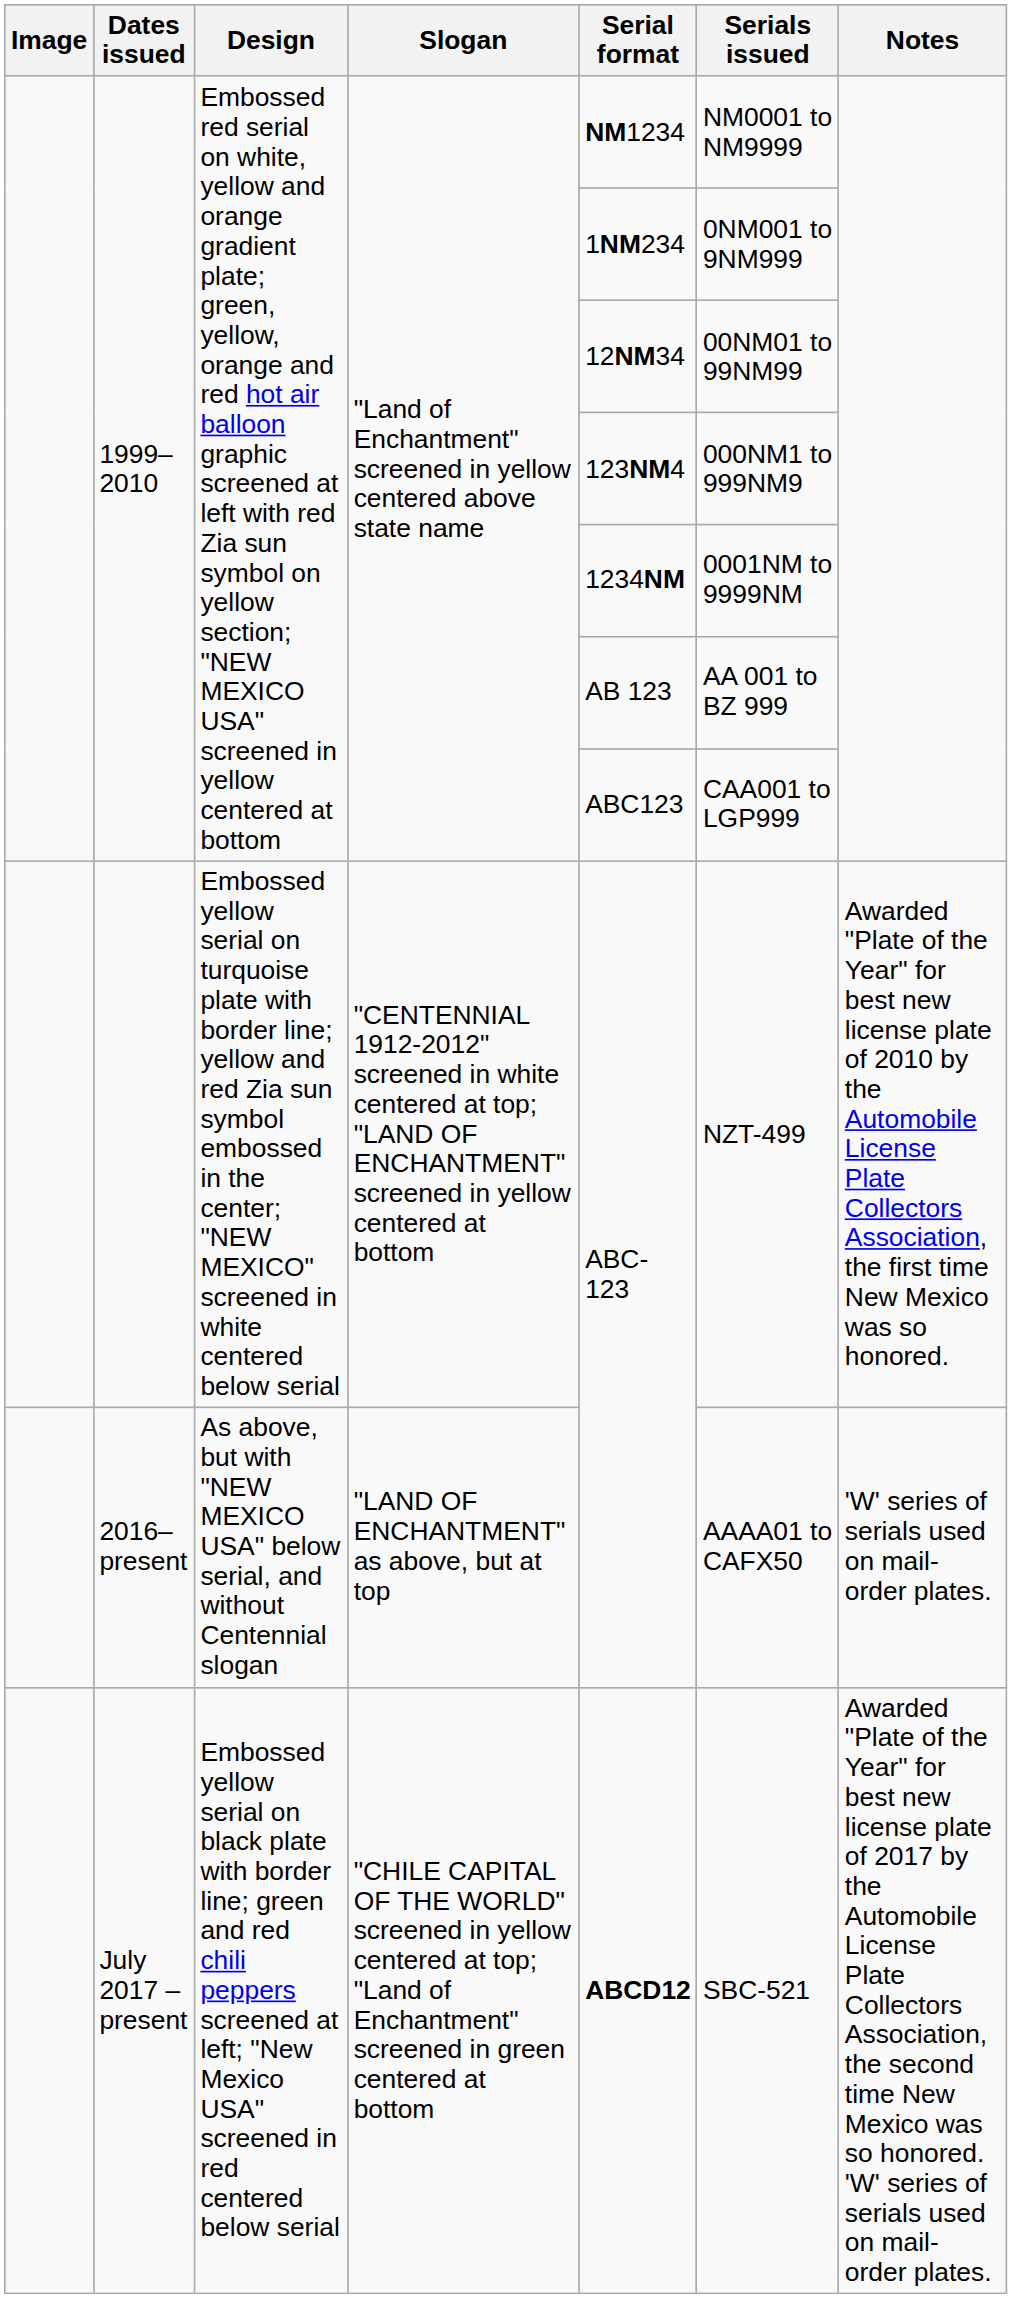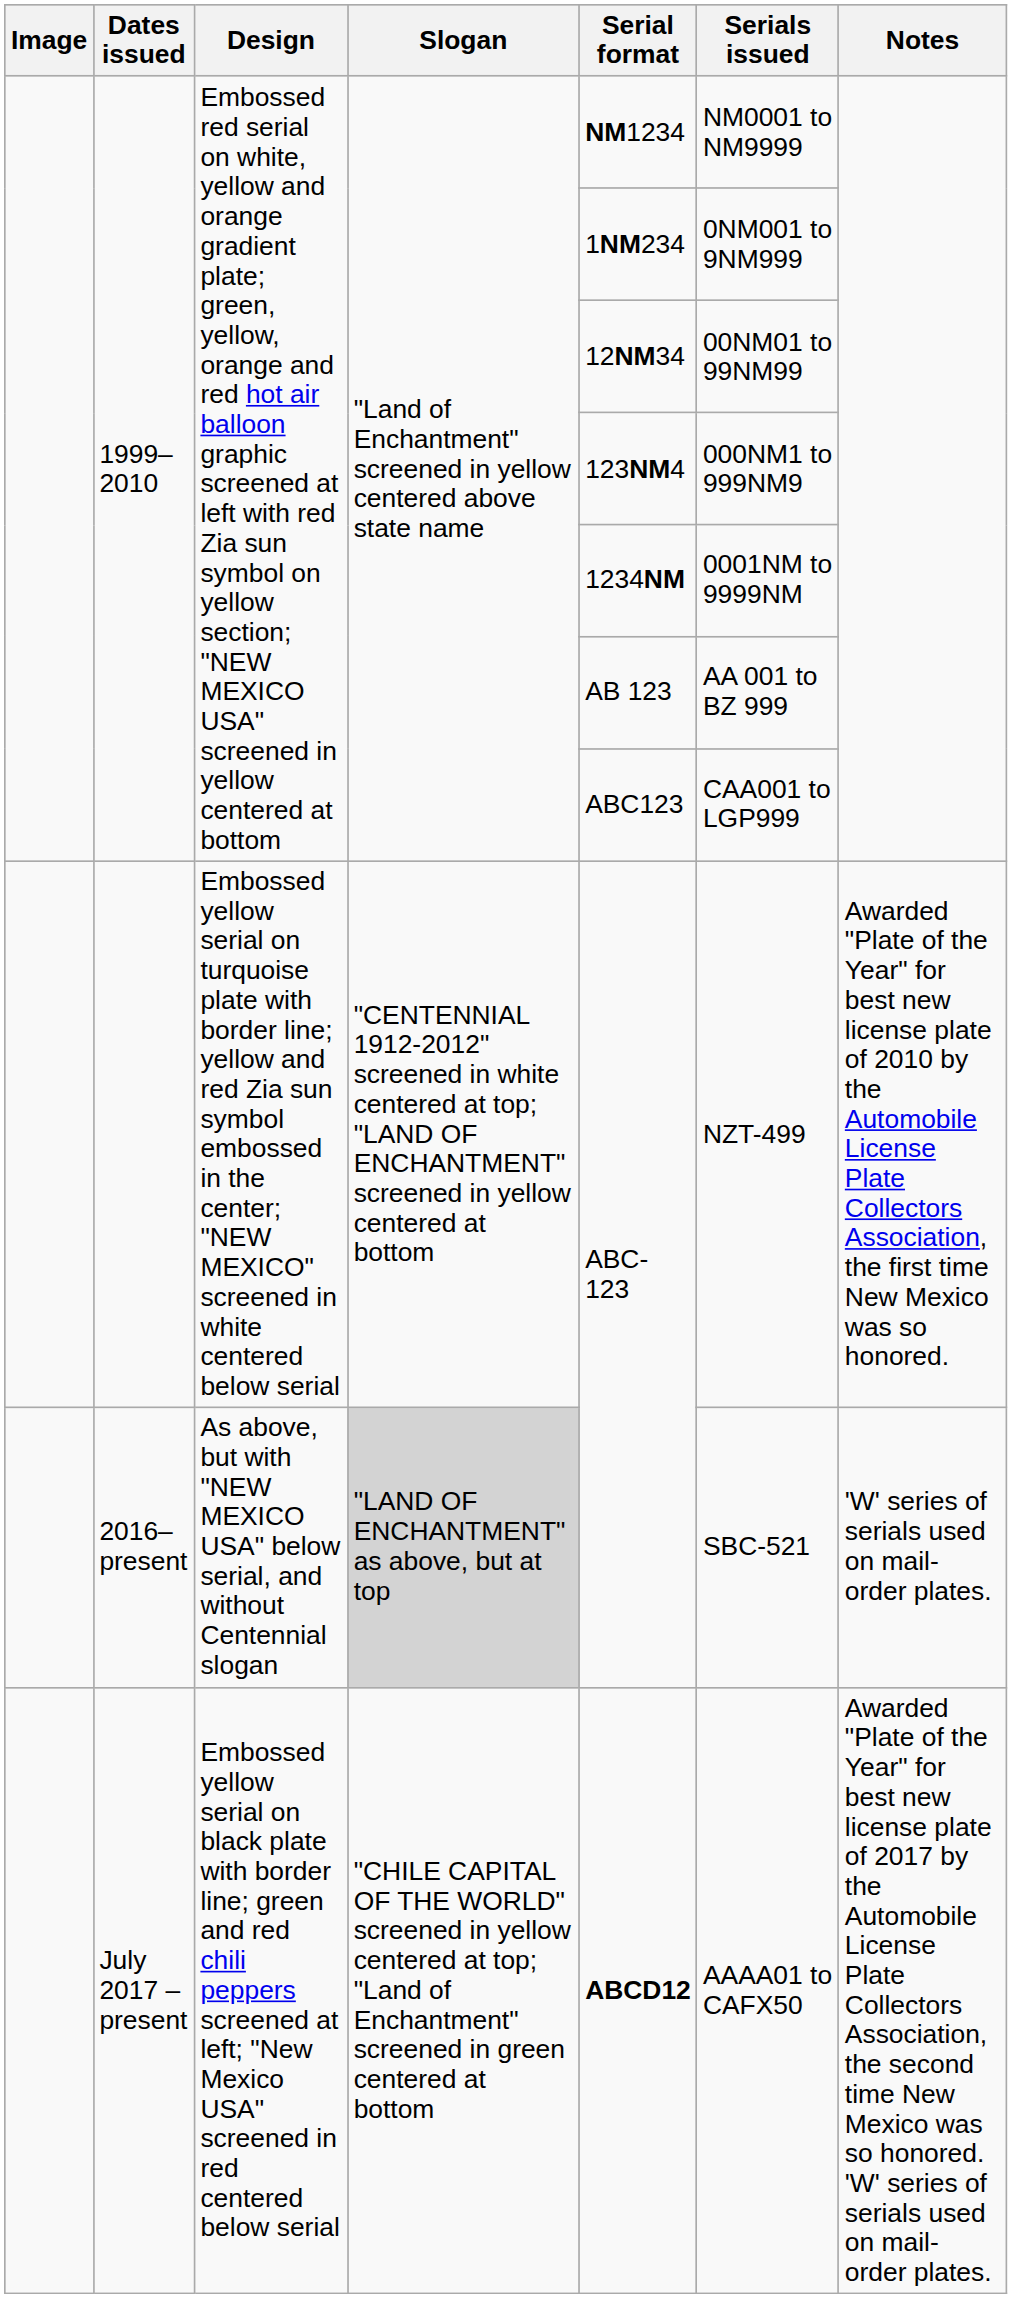 <table class="wikitable">
 <tr>
 <th>Image</th>
 <th>Dates issued</th>
 <th>Design</th>
 <th>Slogan</th>
 <th style="width:60px">Serial format</th>
 <th>Serials issued</th>
 <th>Notes</th>
 </tr>
 <tr>
 <td rowspan="7"></td>
 <td rowspan="7">1999–2010</td>
 <td rowspan="7">Embossed red serial on white, yellow and orange gradient plate; green, yellow, orange and red <a href='#'>hot air balloon</a> graphic screened at left with red Zia sun symbol on yellow section; "NEW MEXICO USA" screened in yellow centered at bottom</td>
 <td rowspan="7">"Land of Enchantment" screened in yellow centered above state name</td>
 <td><strong>NM</strong>1234</td>
 <td>NM0001 to NM9999</td>
 <td rowspan="7"></td>
 </tr>
 <tr>
 <td>1<strong>NM</strong>234</td>
 <td>0NM001 to 9NM999</td>
 </tr>
 <tr>
 <td>12<strong>NM</strong>34</td>
 <td>00NM01 to 99NM99</td>
 </tr>
 <tr>
 <td>123<strong>NM</strong>4</td>
 <td>000NM1 to 999NM9</td>
 </tr>
 <tr>
 <td>1234<strong>NM</strong></td>
 <td>0001NM to 9999NM</td>
 </tr>
 <tr>
 <td>AB 123</td>
 <td>AA 001 to BZ 999</td>
 </tr>
 <tr>
 <td>ABC123</td>
 <td>CAA001 to LGP999</td>
 </tr>
 <tr>
 <td></td>
 <td></td>
 <td>Embossed yellow serial on turquoise plate with border line; yellow and red Zia sun symbol embossed in the center; "NEW MEXICO" screened in white centered below serial</td>
 <td>"CENTENNIAL 1912-2012" screened in white centered at top; "LAND OF ENCHANTMENT" screened in yellow centered at bottom</td>
 <td rowspan="2">ABC-123</td>
 <td> NZT-499</td>
 <td>Awarded "Plate of the Year" for best new license plate of 2010 by the <a href='#'>Automobile License Plate Collectors Association</a>, the first time New Mexico was so honored.</td>
 </tr>
 <tr>
 <td></td>
 <td>2016–present</td>
 <td>As above, but with "NEW MEXICO USA" below serial, and without Centennial slogan</td>
-<td>"LAND OF ENCHANTMENT" as above, but at top</td>
-<td>AAAA01 to CAFX50 </td>
+<td style="background: lightgrey;">"LAND OF ENCHANTMENT" as above, but at top</td>
+<td> SBC-521 </td>
 <td>'W' series of serials used on mail-order plates.</td>
 </tr>
 <tr>
 <td></td>
 <td>July 2017 – present</td>
 <td>Embossed yellow serial on black plate with border line; green and red <a href='#'>chili peppers</a> screened at left; "New Mexico USA" screened in red centered below serial</td>
 <td>"CHILE CAPITAL OF THE WORLD" screened in yellow centered at top; "Land of Enchantment" screened in green centered at bottom</td>
 <td><strong>ABCD12</strong></td>
-<td> SBC-521 </td>
+<td>AAAA01 to CAFX50 </td>
 <td>Awarded "Plate of the Year" for best new license plate of 2017 by the Automobile License Plate Collectors Association, the second time New Mexico was so honored. 'W' series of serials used on mail-order plates.</td>
 </tr>
 </table>
